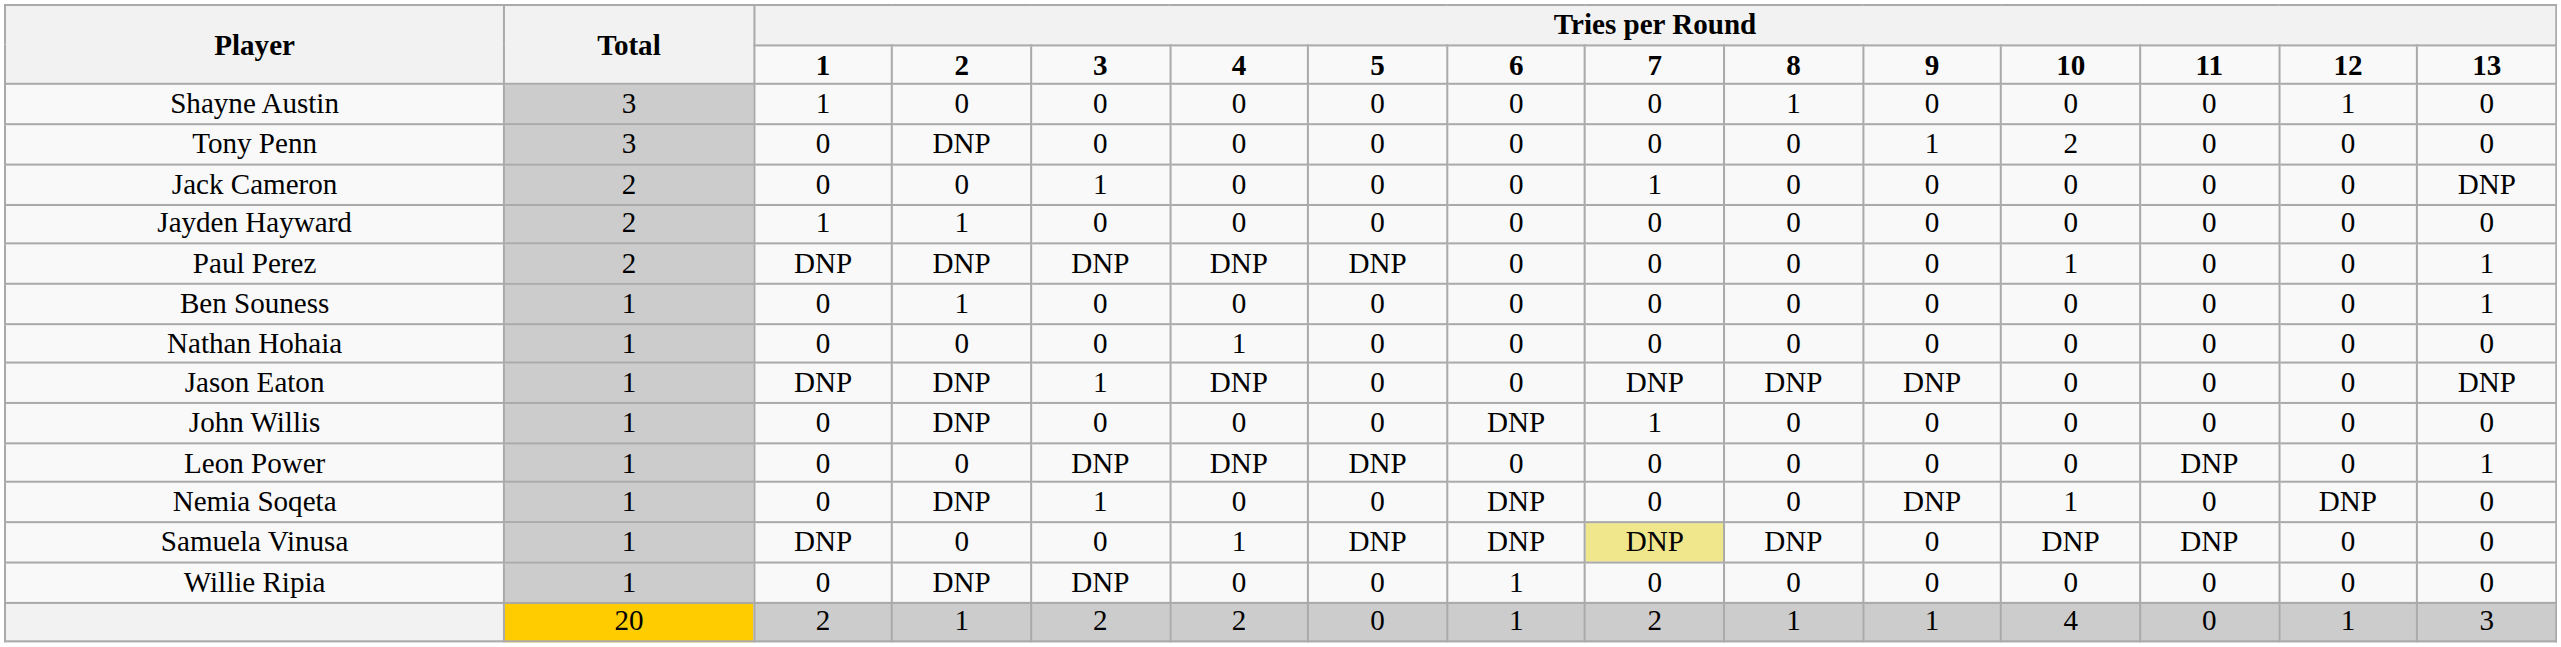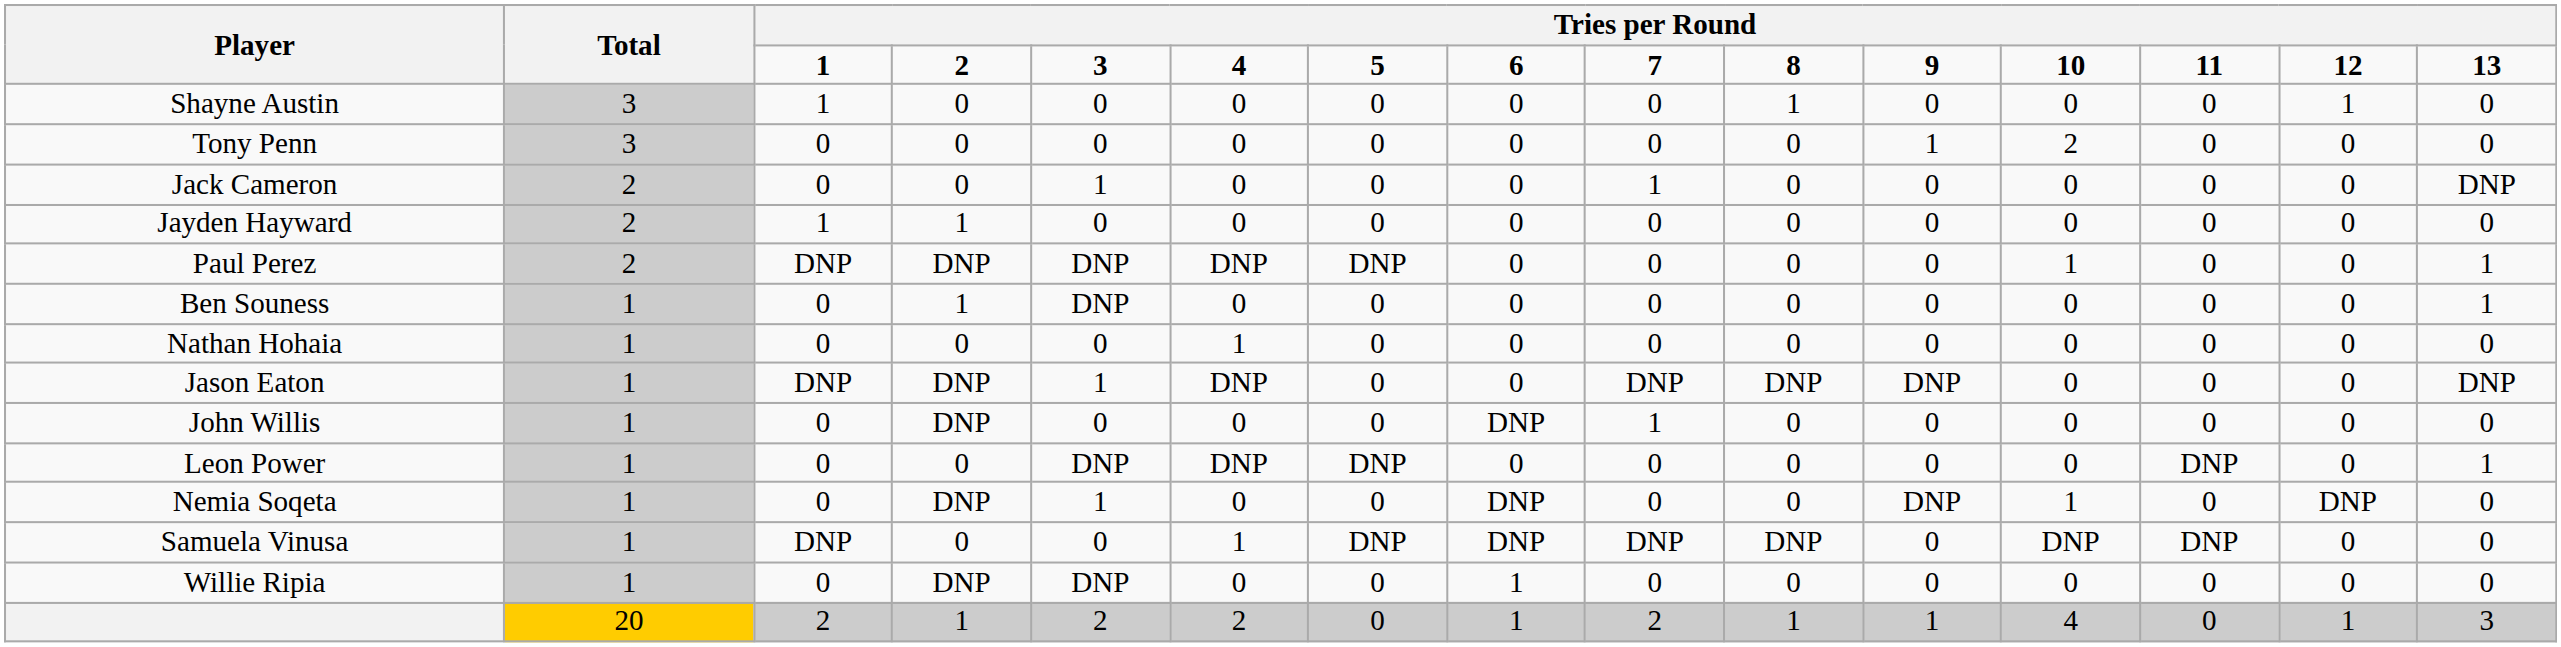 <table class="wikitable" style="text-align:center; line-height: 90%; font-size:90%;" width=100%>
 <tr>
 <th rowspan=2 width=18%>Player</th>
 <th rowspan=2 width=9%>Total</th>
 <th colspan=13>Tries per Round</th>
 </tr>
 <tr>
 <td width=5%><strong>1</strong></td>
 <td width=5%><strong>2</strong></td>
 <td width=5%><strong>3</strong></td>
 <td width=5%><strong>4</strong></td>
 <td width=5%><strong>5</strong></td>
 <td width=5%><strong>6</strong></td>
 <td width=5%><strong>7</strong></td>
 <td width=5%><strong>8</strong></td>
 <td width=5%><strong>9</strong></td>
 <td width=5%><strong>10</strong></td>
 <td width=5%><strong>11</strong></td>
 <td width=5%><strong>12</strong></td>
 <td width=5%><strong>13</strong></td>
 </tr>
 <tr>
 <td>Shayne Austin</td>
 <td bgcolor=#cccccc>3</td>
 <td>1</td>
 <td>0</td>
 <td>0</td>
 <td>0</td>
 <td>0</td>
 <td>0</td>
 <td>0</td>
 <td>1</td>
 <td>0</td>
 <td>0</td>
 <td>0</td>
 <td>1</td>
 <td>0</td>
 </tr>
 <tr>
 <td>Tony Penn</td>
 <td bgcolor=#cccccc>3</td>
 <td>0</td>
-<td>DNP</td>
+<td>0</td>
 <td>0</td>
 <td>0</td>
 <td>0</td>
 <td>0</td>
 <td>0</td>
 <td>0</td>
 <td>1</td>
 <td>2</td>
 <td>0</td>
 <td>0</td>
 <td>0</td>
 </tr>
 <tr>
 <td>Jack Cameron</td>
 <td bgcolor=#cccccc>2</td>
 <td>0</td>
 <td>0</td>
 <td>1</td>
 <td>0</td>
 <td>0</td>
 <td>0</td>
 <td>1</td>
 <td>0</td>
 <td>0</td>
 <td>0</td>
 <td>0</td>
 <td>0</td>
 <td>DNP</td>
 </tr>
 <tr>
 <td>Jayden Hayward</td>
 <td bgcolor=#cccccc>2</td>
 <td>1</td>
 <td>1</td>
 <td>0</td>
 <td>0</td>
 <td>0</td>
 <td>0</td>
 <td>0</td>
 <td>0</td>
 <td>0</td>
 <td>0</td>
 <td>0</td>
 <td>0</td>
 <td>0</td>
 </tr>
 <tr>
 <td>Paul Perez</td>
 <td bgcolor=#cccccc>2</td>
 <td>DNP</td>
 <td>DNP</td>
 <td>DNP</td>
 <td>DNP</td>
 <td>DNP</td>
 <td>0</td>
 <td>0</td>
 <td>0</td>
 <td>0</td>
 <td>1</td>
 <td>0</td>
 <td>0</td>
 <td>1</td>
 </tr>
 <tr>
 <td>Ben Souness</td>
 <td bgcolor=#cccccc>1</td>
 <td>0</td>
 <td>1</td>
-<td>0</td>
+<td>DNP</td>
 <td>0</td>
 <td>0</td>
 <td>0</td>
 <td>0</td>
 <td>0</td>
 <td>0</td>
 <td>0</td>
 <td>0</td>
 <td>0</td>
 <td>1</td>
 </tr>
 <tr>
 <td>Nathan Hohaia</td>
 <td bgcolor=#cccccc>1</td>
 <td>0</td>
 <td>0</td>
 <td>0</td>
 <td>1</td>
 <td>0</td>
 <td>0</td>
 <td>0</td>
 <td>0</td>
 <td>0</td>
 <td>0</td>
 <td>0</td>
 <td>0</td>
 <td>0</td>
 </tr>
 <tr>
 <td>Jason Eaton</td>
 <td bgcolor=#cccccc>1</td>
 <td>DNP</td>
 <td>DNP</td>
 <td>1</td>
 <td>DNP</td>
 <td>0</td>
 <td>0</td>
 <td>DNP</td>
 <td>DNP</td>
 <td>DNP</td>
 <td>0</td>
 <td>0</td>
 <td>0</td>
 <td>DNP</td>
 </tr>
 <tr>
 <td>John Willis</td>
 <td bgcolor=#cccccc>1</td>
 <td>0</td>
 <td>DNP</td>
 <td>0</td>
 <td>0</td>
 <td>0</td>
 <td>DNP</td>
 <td>1</td>
 <td>0</td>
 <td>0</td>
 <td>0</td>
 <td>0</td>
 <td>0</td>
 <td>0</td>
 </tr>
 <tr>
 <td>Leon Power</td>
 <td bgcolor=#cccccc>1</td>
 <td>0</td>
 <td>0</td>
 <td>DNP</td>
 <td>DNP</td>
 <td>DNP</td>
 <td>0</td>
 <td>0</td>
 <td>0</td>
 <td>0</td>
 <td>0</td>
 <td>DNP</td>
 <td>0</td>
 <td>1</td>
 </tr>
 <tr>
 <td>Nemia Soqeta</td>
 <td bgcolor=#cccccc>1</td>
 <td>0</td>
 <td>DNP</td>
 <td>1</td>
 <td>0</td>
 <td>0</td>
 <td>DNP</td>
 <td>0</td>
 <td>0</td>
 <td>DNP</td>
 <td>1</td>
 <td>0</td>
 <td>DNP</td>
 <td>0</td>
 </tr>
 <tr>
 <td>Samuela Vinusa</td>
 <td bgcolor=#cccccc>1</td>
 <td>DNP</td>
 <td>0</td>
 <td>0</td>
 <td>1</td>
 <td>DNP</td>
 <td>DNP</td>
-<td style="background: khaki;">DNP</td>
+<td>DNP</td>
 <td>DNP</td>
 <td>0</td>
 <td>DNP</td>
 <td>DNP</td>
 <td>0</td>
 <td>0</td>
 </tr>
 <tr>
 <td>Willie Ripia</td>
 <td bgcolor=#cccccc>1</td>
 <td>0</td>
 <td>DNP</td>
 <td>DNP</td>
 <td>0</td>
 <td>0</td>
 <td>1</td>
 <td>0</td>
 <td>0</td>
 <td>0</td>
 <td>0</td>
 <td>0</td>
 <td>0</td>
 <td>0</td>
 </tr>
 <tr>
 <th></th>
 <td bgcolor=#ffcc00>20</td>
 <td bgcolor=#cccccc>2</td>
 <td bgcolor=#cccccc>1</td>
 <td bgcolor=#cccccc>2</td>
 <td bgcolor=#cccccc>2</td>
 <td bgcolor=#cccccc>0</td>
 <td bgcolor=#cccccc>1</td>
 <td bgcolor=#cccccc>2</td>
 <td bgcolor=#cccccc>1</td>
 <td bgcolor=#cccccc>1</td>
 <td bgcolor=#cccccc>4</td>
 <td bgcolor=#cccccc>0</td>
 <td bgcolor=#cccccc>1</td>
 <td bgcolor=#cccccc>3</td>
 </tr>
 </table>
